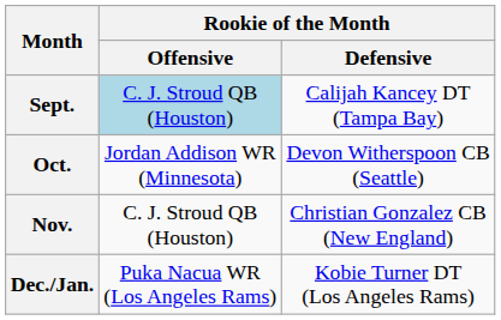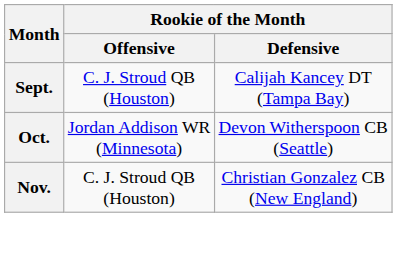 <table class="wikitable" style="font-size: 95%; text-align: center;">
 <tr>
 <th rowspan=2>Month</th>
 <th colspan=2>Rookie of the Month</th>
 </tr>
 <tr>
 <th>Offensive</th>
 <th>Defensive</th>
 </tr>
 <tr>
 <th>Sept.</th>
-<td style="background: lightblue;"><a href='#'>C. J. Stroud</a> QB<br>(<a href='#'>Houston</a>)</td>
+<td><a href='#'>C. J. Stroud</a> QB<br>(<a href='#'>Houston</a>)</td>
 <td><a href='#'>Calijah Kancey</a> DT<br>(<a href='#'>Tampa Bay</a>)</td>
 </tr>
 <tr>
 <th>Oct.</th>
 <td><a href='#'>Jordan Addison</a> WR<br>(<a href='#'>Minnesota</a>)</td>
 <td><a href='#'>Devon Witherspoon</a> CB<br>(<a href='#'>Seattle</a>)</td>
 </tr>
 <tr>
 <th>Nov.</th>
 <td>C. J. Stroud QB<br>(Houston)</td>
 <td><a href='#'>Christian Gonzalez</a> CB<br>(<a href='#'>New England</a>)</td>
 </tr>
-<tr>
-<th>Dec./Jan.</th>
-<td><a href='#'>Puka Nacua</a> WR<br>(<a href='#'>Los Angeles Rams</a>)</td>
-<td><a href='#'>Kobie Turner</a> DT<br>(Los Angeles Rams)</td>
-</tr>
 </table>
